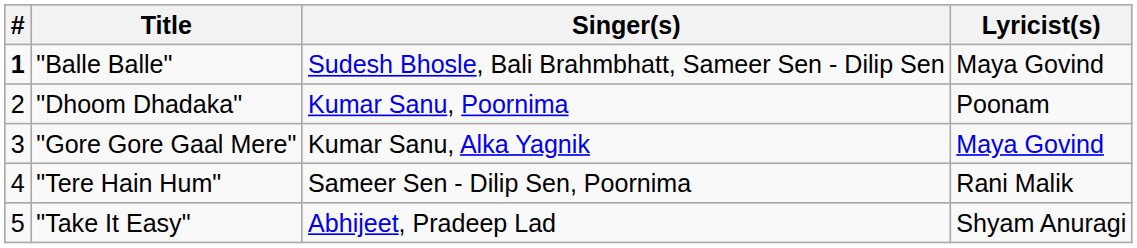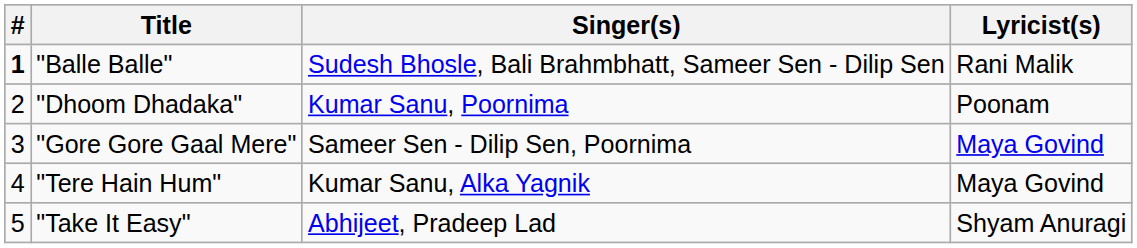 <table class="wikitable" style="font-size:95%;">
 <tr>
 <th>#</th>
 <th>Title</th>
 <th>Singer(s)</th>
 <th>Lyricist(s)</th>
 </tr>
 <tr>
 <td><strong>1</strong></td>
 <td>"Balle Balle"</td>
 <td><a href='#'>Sudesh Bhosle</a>, Bali Brahmbhatt, Sameer Sen - Dilip Sen</td>
-<td>Maya Govind</td>
+<td>Rani Malik</td>
 </tr>
 <tr>
 <td>2</td>
 <td>"Dhoom Dhadaka"</td>
 <td><a href='#'>Kumar Sanu</a>, <a href='#'>Poornima</a></td>
 <td>Poonam</td>
 </tr>
 <tr>
 <td>3</td>
 <td>"Gore Gore Gaal Mere"</td>
-<td>Kumar Sanu, <a href='#'>Alka Yagnik</a></td>
+<td>Sameer Sen - Dilip Sen, Poornima</td>
 <td><a href='#'>Maya Govind</a></td>
 </tr>
 <tr>
 <td>4</td>
 <td>"Tere Hain Hum"</td>
-<td>Sameer Sen - Dilip Sen, Poornima</td>
-<td>Rani Malik</td>
+<td>Kumar Sanu, <a href='#'>Alka Yagnik</a></td>
+<td>Maya Govind</td>
 </tr>
 <tr>
 <td>5</td>
 <td>"Take It Easy"</td>
 <td><a href='#'>Abhijeet</a>, Pradeep Lad</td>
 <td>Shyam Anuragi</td>
 </tr>
 </table>
